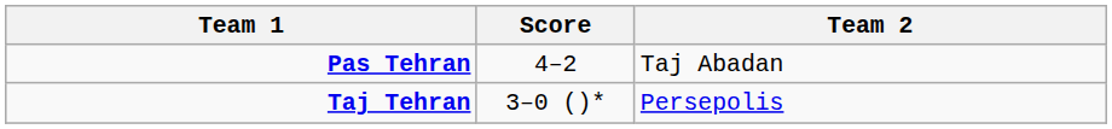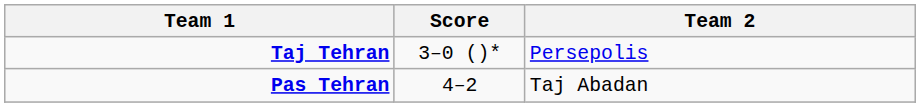 <table class="wikitable" style="text-align:center">
 <tr>
 <th width=250>Team 1</th>
 <th width=80>Score</th>
 <th width=250>Team 2</th>
 </tr>
 <tr>
+<td style="text-align:right;"><strong><a href='#'>Taj Tehran</a></strong></td>
+<td>3–0 ()*</td>
+<td style="text-align:left;"><a href='#'>Persepolis</a></td>
+</tr>
+<tr>
 <td style="text-align:right;"><strong><a href='#'>Pas Tehran</a></strong></td>
 <td>4–2</td>
 <td style="text-align:left;">Taj Abadan</td>
 </tr>
-<tr>
-<td style="text-align:right;"><strong><a href='#'>Taj Tehran</a></strong></td>
-<td>3–0 ()*</td>
-<td style="text-align:left;"><a href='#'>Persepolis</a></td>
-</tr>
 </table>
